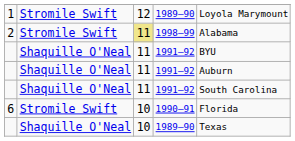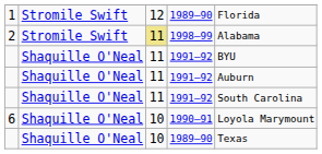 <table class="wikitable">
 <tr>
 </tr>
 <tr>
 <td>1</td>
 <td><a href='#'>Stromile Swift</a></td>
 <td>12</td>
 <td style="font-size:80%;"><a href='#'>1989–90</a></td>
-<td style="font-size:80%;">Loyola Marymount</td>
+<td style="font-size:80%;">Florida</td>
 </tr>
 <tr>
 <td>2</td>
 <td><a href='#'>Stromile Swift</a></td>
 <td style="background: khaki;">11</td>
 <td style="font-size:80%;"><a href='#'>1998–99</a></td>
 <td style="font-size:80%;">Alabama</td>
 </tr>
 <tr>
 <td></td>
 <td><a href='#'>Shaquille O'Neal</a></td>
 <td>11</td>
 <td style="font-size:80%;"><a href='#'>1991–92</a></td>
 <td style="font-size:80%;">BYU</td>
 </tr>
 <tr>
 <td></td>
 <td><a href='#'>Shaquille O'Neal</a></td>
 <td>11</td>
 <td style="font-size:80%;"><a href='#'>1991–92</a></td>
 <td style="font-size:80%;">Auburn</td>
 </tr>
 <tr>
 <td></td>
 <td><a href='#'>Shaquille O'Neal</a></td>
 <td>11</td>
 <td style="font-size:80%;"><a href='#'>1991–92</a></td>
 <td style="font-size:80%;">South Carolina</td>
 </tr>
 <tr>
 <td>6</td>
-<td><a href='#'>Stromile Swift</a></td>
+<td><a href='#'>Shaquille O'Neal</a></td>
 <td>10</td>
 <td style="font-size:80%;"><a href='#'>1990–91</a></td>
-<td style="font-size:80%;">Florida</td>
+<td style="font-size:80%;">Loyola Marymount</td>
 </tr>
 <tr>
 <td></td>
 <td><a href='#'>Shaquille O'Neal</a></td>
 <td>10</td>
 <td style="font-size:80%;"><a href='#'>1989–90</a></td>
 <td style="font-size:80%;">Texas</td>
 </tr>
 </table>
